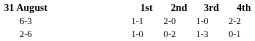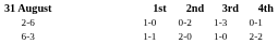 <table width=60% cellspacing=1>
 <tr>
 <th width=20%></th>
 <th width=12%>31 August</th>
 <th width=20%></th>
 <th width=8%>1st</th>
 <th width=8%>2nd</th>
 <th width=8%>3rd</th>
 <th width=8%>4th</th>
 </tr>
 <tr style=font-size:90%>
+<td align=right></td>
+<td align=center>2-6</td>
+<td><strong></strong></td>
+<td>1-0</td>
+<td>0-2</td>
+<td>1-3</td>
+<td>0-1</td>
+</tr>
+<tr style=font-size:90%>
 <td align=right><strong></strong></td>
 <td align=center>6-3</td>
 <td></td>
 <td>1-1</td>
 <td>2-0</td>
 <td>1-0</td>
 <td>2-2</td>
 </tr>
-<tr style=font-size:90%>
-<td align=right></td>
-<td align=center>2-6</td>
-<td><strong></strong></td>
-<td>1-0</td>
-<td>0-2</td>
-<td>1-3</td>
-<td>0-1</td>
-</tr>
 </table>
